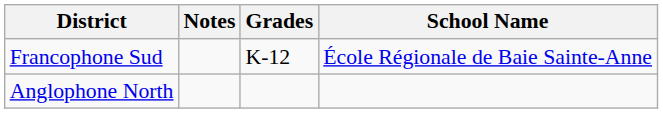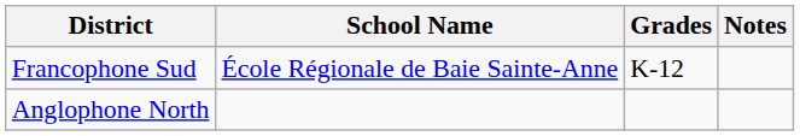 <table class="wikitable sortable">
 <tr>
 <th>District</th>
+<th>School Name</th>
+<th>Grades</th>
 <th>Notes</th>
-<th>Grades</th>
-<th>School Name</th>
 </tr>
 <tr>
 <td><a href='#'>Francophone Sud</a></td>
+<td><a href='#'>École Régionale de Baie Sainte-Anne</a></td>
+<td>K-12</td>
 <td></td>
-<td>K-12</td>
-<td><a href='#'>École Régionale de Baie Sainte-Anne</a></td>
 </tr>
 <tr>
 <td><a href='#'>Anglophone North</a></td>
 <td></td>
 <td></td>
 <td></td>
 </tr>
 </table>
